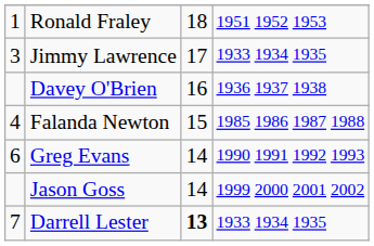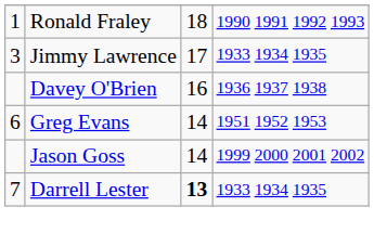 <table class="wikitable">
 <tr>
 </tr>
 <tr>
 <td>1</td>
 <td>Ronald Fraley</td>
 <td>18</td>
-<td style="font-size:80%;"><a href='#'>1951</a> <a href='#'>1952</a> <a href='#'>1953</a></td>
+<td style="font-size:80%;"><a href='#'>1990</a> <a href='#'>1991</a> <a href='#'>1992</a> <a href='#'>1993</a></td>
 </tr>
 <tr>
 <td>3</td>
 <td>Jimmy Lawrence</td>
 <td>17</td>
 <td style="font-size:80%;"><a href='#'>1933</a> <a href='#'>1934</a> <a href='#'>1935</a></td>
 </tr>
 <tr>
 <td></td>
 <td><a href='#'>Davey O'Brien</a></td>
 <td>16</td>
 <td style="font-size:80%;"><a href='#'>1936</a> <a href='#'>1937</a> <a href='#'>1938</a></td>
 </tr>
 <tr>
-<td>4</td>
-<td>Falanda Newton</td>
-<td>15</td>
-<td style="font-size:80%;"><a href='#'>1985</a> <a href='#'>1986</a> <a href='#'>1987</a> <a href='#'>1988</a></td>
-</tr>
-<tr>
 <td>6</td>
 <td><a href='#'>Greg Evans</a></td>
 <td>14</td>
-<td style="font-size:80%;"><a href='#'>1990</a> <a href='#'>1991</a> <a href='#'>1992</a> <a href='#'>1993</a></td>
+<td style="font-size:80%;"><a href='#'>1951</a> <a href='#'>1952</a> <a href='#'>1953</a></td>
 </tr>
 <tr>
 <td></td>
 <td><a href='#'>Jason Goss</a></td>
 <td>14</td>
 <td style="font-size:80%;"><a href='#'>1999</a> <a href='#'>2000</a> <a href='#'>2001</a> <a href='#'>2002</a></td>
 </tr>
 <tr>
 <td>7</td>
 <td><a href='#'>Darrell Lester</a></td>
 <td><strong>13</strong></td>
 <td style="font-size:80%;"><a href='#'>1933</a> <a href='#'>1934</a> <a href='#'>1935</a></td>
 </tr>
 </table>
